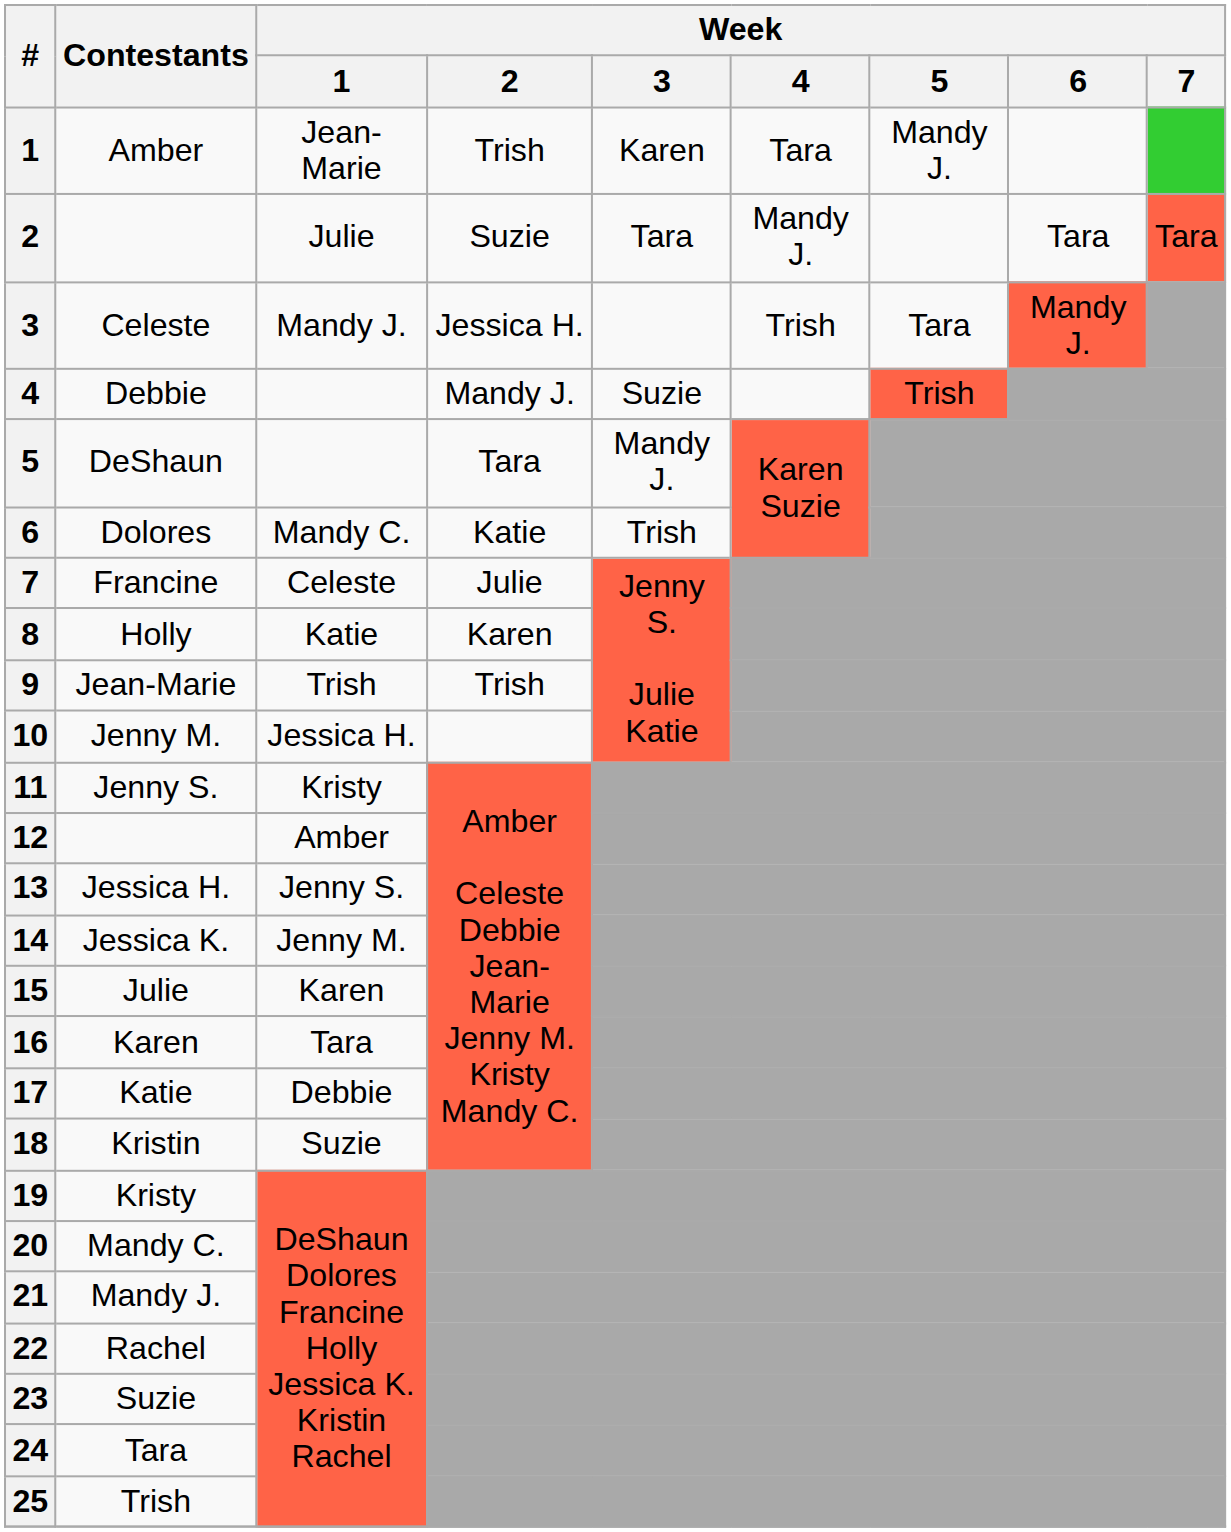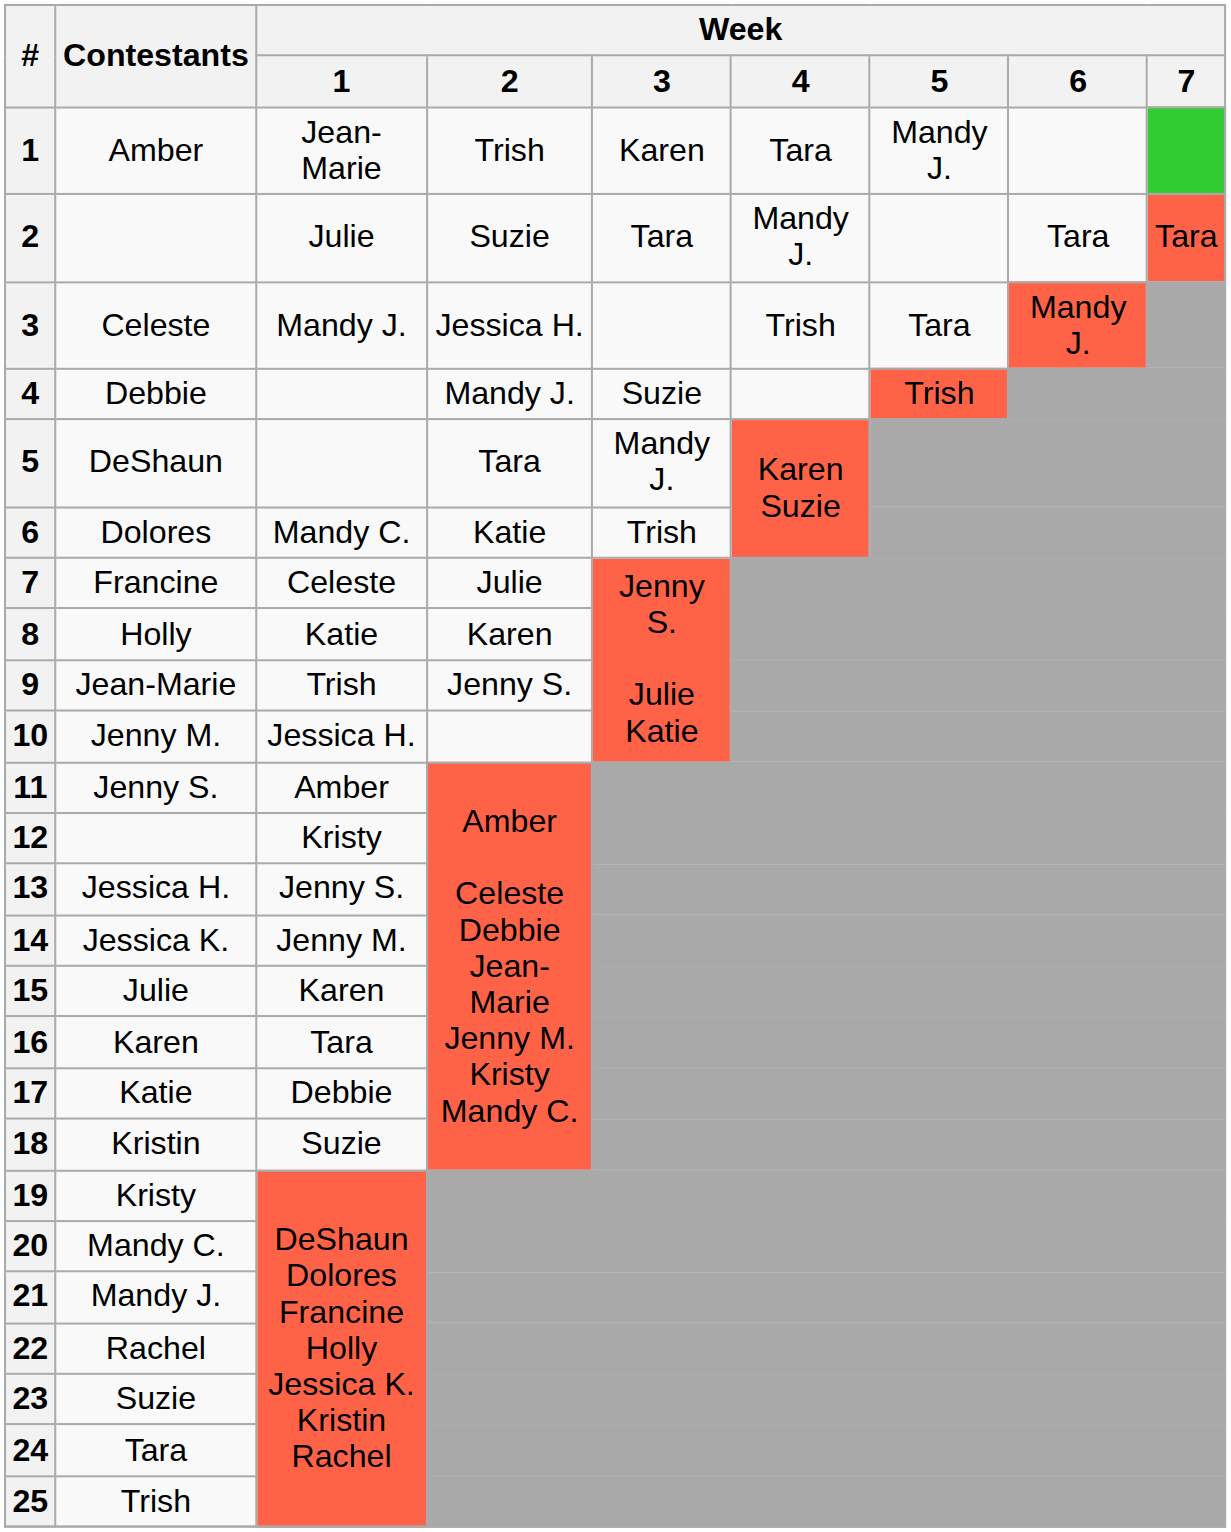 <table class="wikitable" style="text-align:center">
 <tr>
 <th rowspan=2>#</th>
 <th rowspan="2">Contestants</th>
 <th colspan="7">Week</th>
 </tr>
 <tr>
 <th>1</th>
 <th>2</th>
 <th>3</th>
 <th>4</th>
 <th>5</th>
 <th>6</th>
 <th>7</th>
 </tr>
 <tr>
 <th>1</th>
 <td>Amber</td>
 <td>Jean-Marie</td>
 <td>Trish</td>
 <td>Karen</td>
 <td>Tara</td>
 <td>Mandy J.</td>
 <td></td>
 <td bgcolor="limegreen"></td>
 </tr>
 <tr>
 <th>2</th>
 <td></td>
 <td>Julie</td>
 <td>Suzie</td>
 <td>Tara</td>
 <td>Mandy J.</td>
 <td></td>
 <td>Tara</td>
 <td bgcolor="tomato">Tara</td>
 </tr>
 <tr>
 <th>3</th>
 <td>Celeste</td>
 <td>Mandy J.</td>
 <td>Jessica H.</td>
 <td></td>
 <td>Trish</td>
 <td>Tara</td>
 <td bgcolor="tomato">Mandy J.</td>
 <td bgcolor="darkgray"></td>
 </tr>
 <tr>
 <th>4</th>
 <td>Debbie</td>
 <td></td>
 <td>Mandy J.</td>
 <td>Suzie</td>
 <td></td>
 <td bgcolor="tomato">Trish</td>
 <td colspan="2" bgcolor="darkgray"></td>
 </tr>
 <tr>
 <th>5</th>
 <td>DeShaun</td>
 <td></td>
 <td>Tara</td>
 <td>Mandy J.</td>
 <td bgcolor="tomato" rowspan="2">Karen<br>Suzie</td>
 <td colspan="3" bgcolor="darkgray"></td>
 </tr>
 <tr>
 <th>6</th>
 <td>Dolores</td>
 <td>Mandy C.</td>
 <td>Katie</td>
 <td>Trish</td>
 <td colspan="3" bgcolor="darkgray"></td>
 </tr>
 <tr>
 <th>7</th>
 <td>Francine</td>
 <td>Celeste</td>
 <td>Julie</td>
 <td bgcolor="tomato" rowspan="4">Jenny S.<br><br>Julie<br>Katie</td>
 <td colspan="4" bgcolor="darkgray"></td>
 </tr>
 <tr>
 <th>8</th>
 <td>Holly</td>
 <td>Katie</td>
 <td>Karen</td>
 <td colspan="4" bgcolor="darkgray"></td>
 </tr>
 <tr>
 <th>9</th>
 <td>Jean-Marie</td>
 <td>Trish</td>
-<td>Trish</td>
+<td>Jenny S.</td>
 <td colspan="4" bgcolor="darkgray"></td>
 </tr>
 <tr>
 <th>10</th>
 <td>Jenny M.</td>
 <td>Jessica H.</td>
 <td></td>
 <td colspan="4" bgcolor="darkgray"></td>
 </tr>
 <tr>
 <th>11</th>
 <td>Jenny S.</td>
-<td>Kristy</td>
+<td>Amber</td>
 <td bgcolor="tomato" rowspan="8">Amber<br><br>Celeste<br>Debbie<br>Jean-Marie<br>Jenny M.<br>Kristy<br>Mandy C.</td>
 <td colspan="5" bgcolor="darkgray"></td>
 </tr>
 <tr>
 <th>12</th>
 <td></td>
-<td>Amber</td>
+<td>Kristy</td>
 <td colspan="5" bgcolor="darkgray"></td>
 </tr>
 <tr>
 <th>13</th>
 <td>Jessica H.</td>
 <td>Jenny S.</td>
 <td colspan="5" bgcolor="darkgray"></td>
 </tr>
 <tr>
 <th>14</th>
 <td>Jessica K.</td>
 <td>Jenny M.</td>
 <td colspan="5" bgcolor="darkgray"></td>
 </tr>
 <tr>
 <th>15</th>
 <td>Julie</td>
 <td>Karen</td>
 <td colspan="5" bgcolor="darkgray"></td>
 </tr>
 <tr>
 <th>16</th>
 <td>Karen</td>
 <td>Tara</td>
 <td colspan="5" bgcolor="darkgray"></td>
 </tr>
 <tr>
 <th>17</th>
 <td>Katie</td>
 <td>Debbie</td>
 <td colspan="5" bgcolor="darkgray"></td>
 </tr>
 <tr>
 <th>18</th>
 <td>Kristin</td>
 <td>Suzie</td>
 <td colspan="5" bgcolor="darkgray"></td>
 </tr>
 <tr>
 <th>19</th>
 <td>Kristy</td>
 <td bgcolor="tomato" rowspan="7">DeShaun<br>Dolores<br>Francine<br>Holly<br>Jessica K.<br>Kristin<br>Rachel</td>
 <td colspan="6" bgcolor="darkgray"></td>
 </tr>
 <tr>
 <th>20</th>
 <td>Mandy C.</td>
 <td colspan="6" bgcolor="darkgray"></td>
 </tr>
 <tr>
 <th>21</th>
 <td>Mandy J.</td>
 <td colspan="6" bgcolor="darkgray"></td>
 </tr>
 <tr>
 <th>22</th>
 <td>Rachel</td>
 <td colspan="6" bgcolor="darkgray"></td>
 </tr>
 <tr>
 <th>23</th>
 <td>Suzie</td>
 <td colspan="6" bgcolor="darkgray"></td>
 </tr>
 <tr>
 <th>24</th>
 <td>Tara</td>
 <td colspan="6" bgcolor="darkgray"></td>
 </tr>
 <tr>
 <th>25</th>
 <td>Trish</td>
 <td colspan="6" bgcolor="darkgray"></td>
 </tr>
 <tr>
 </tr>
 </table>
